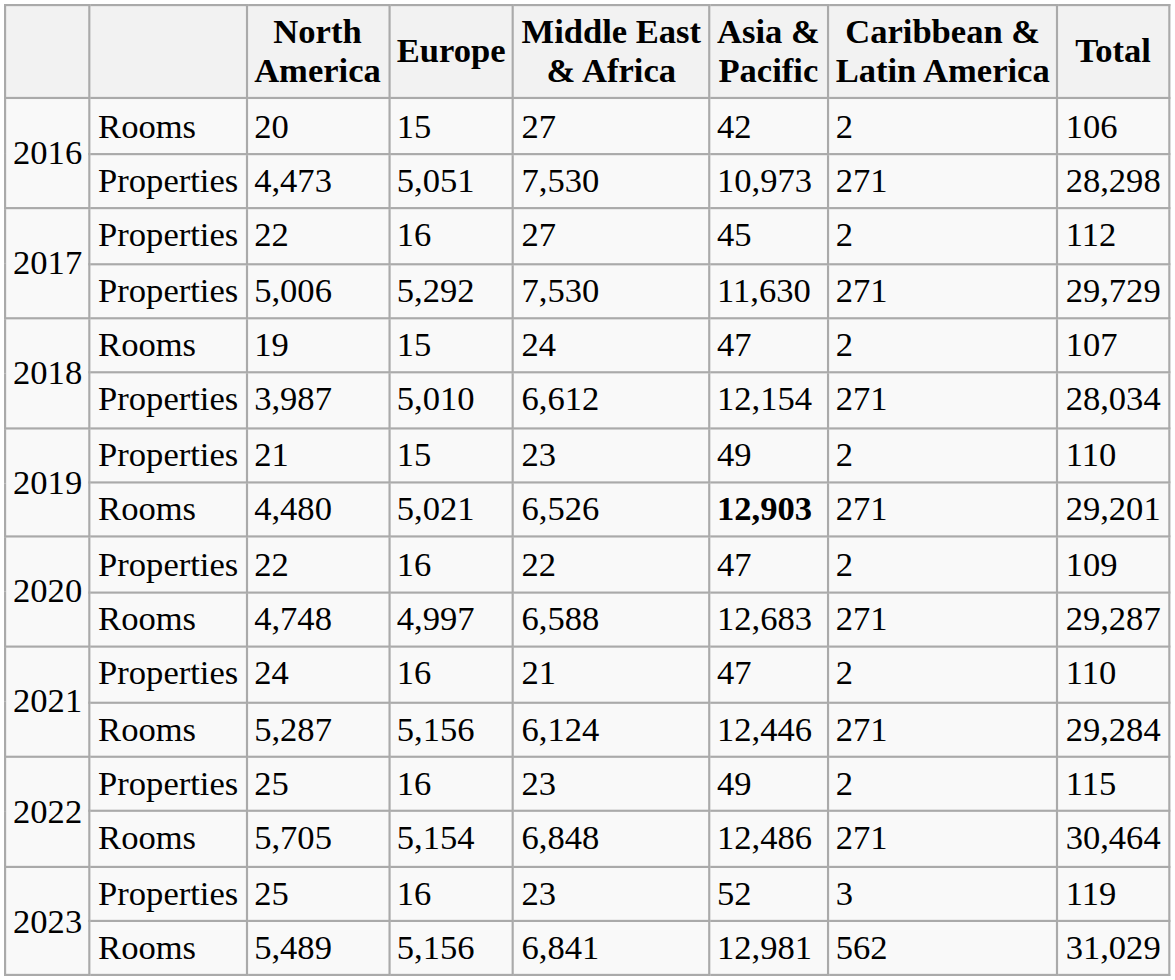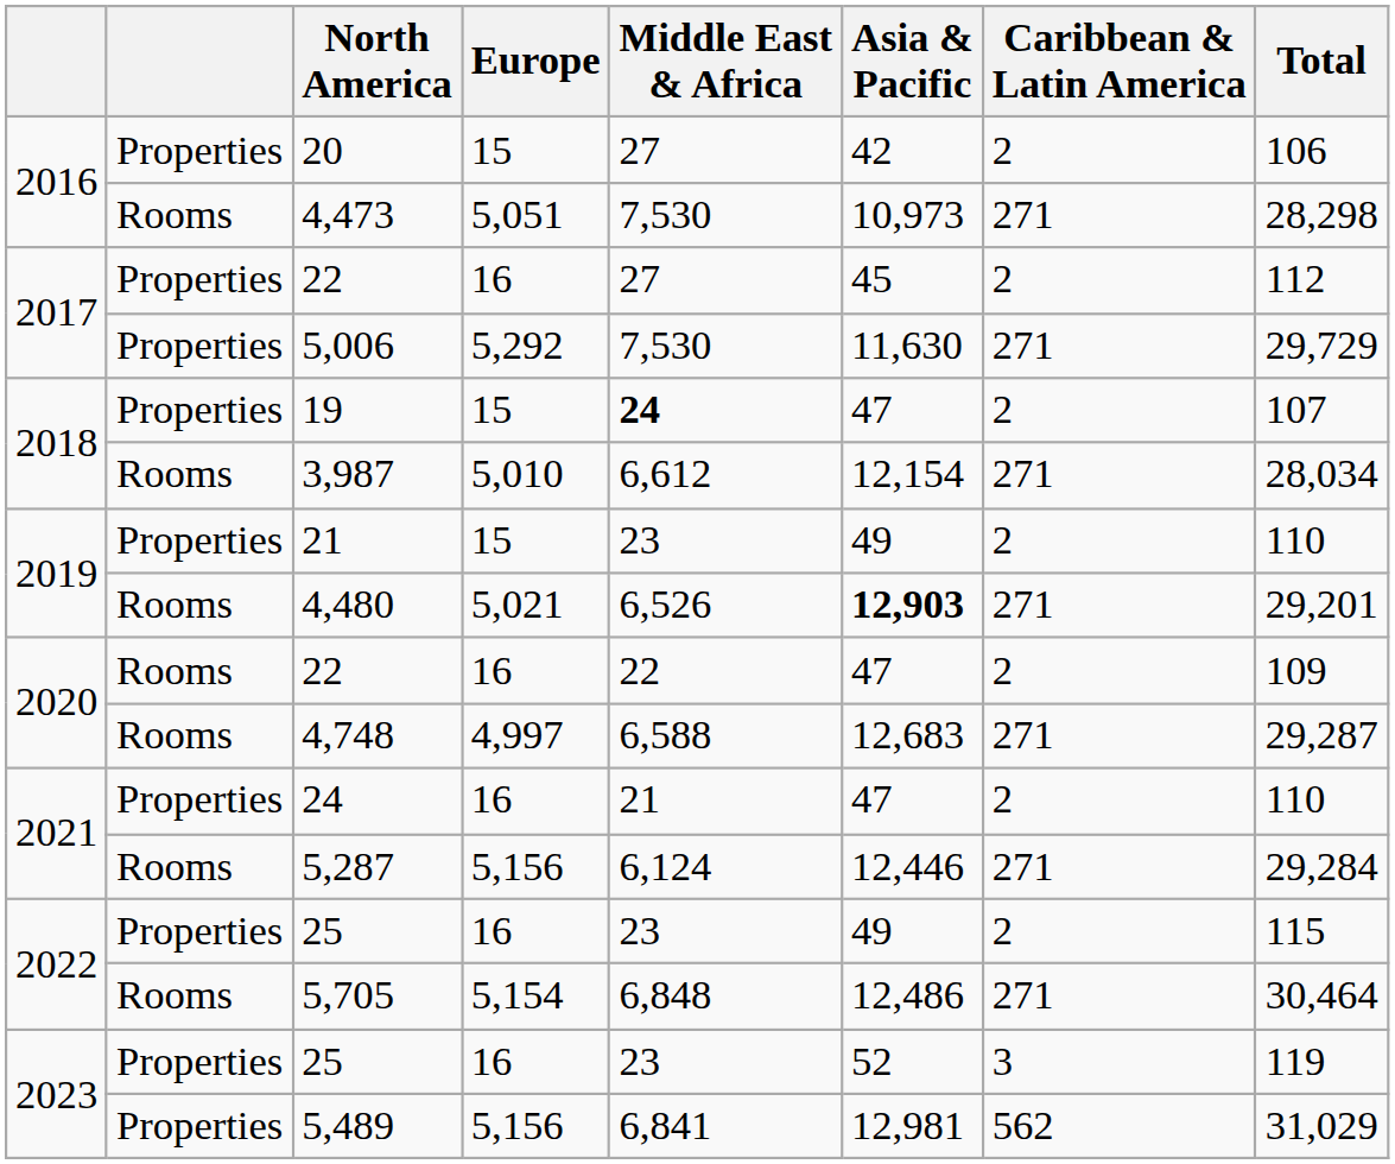 <table class="wikitable">
 <tr>
 <th class="unsortable"></th>
 <th></th>
 <th>North<br>America</th>
 <th>Europe</th>
 <th>Middle East<br>& Africa</th>
 <th>Asia &<br>Pacific</th>
 <th>Caribbean &<br>Latin America</th>
 <th>Total</th>
 </tr>
 <tr>
 <td rowspan=2>2016</td>
-<td>Rooms</td>
+<td>Properties</td>
 <td>20</td>
 <td>15</td>
 <td>27</td>
 <td>42</td>
 <td>2</td>
 <td>106</td>
 </tr>
 <tr>
-<td>Properties</td>
+<td>Rooms</td>
 <td>4,473</td>
 <td>5,051</td>
 <td>7,530</td>
 <td>10,973</td>
 <td>271</td>
 <td>28,298</td>
 </tr>
 <tr>
 <td rowspan=2>2017</td>
 <td>Properties</td>
 <td>22</td>
 <td>16</td>
 <td>27</td>
 <td>45</td>
 <td>2</td>
 <td>112</td>
 </tr>
 <tr>
 <td>Properties</td>
 <td>5,006</td>
 <td>5,292</td>
 <td>7,530</td>
 <td>11,630</td>
 <td>271</td>
 <td>29,729</td>
 </tr>
 <tr>
 <td rowspan=2>2018</td>
-<td>Rooms</td>
+<td>Properties</td>
 <td>19</td>
 <td>15</td>
-<td>24</td>
+<td><strong>24</strong></td>
 <td>47</td>
 <td>2</td>
 <td>107</td>
 </tr>
 <tr>
-<td>Properties</td>
+<td>Rooms</td>
 <td>3,987</td>
 <td>5,010</td>
 <td>6,612</td>
 <td>12,154</td>
 <td>271</td>
 <td>28,034</td>
 </tr>
 <tr>
 <td rowspan=2>2019</td>
 <td>Properties</td>
 <td>21</td>
 <td>15</td>
 <td>23</td>
 <td>49</td>
 <td>2</td>
 <td>110</td>
 </tr>
 <tr>
 <td>Rooms</td>
 <td>4,480</td>
 <td>5,021</td>
 <td>6,526</td>
 <td><strong>12,903</strong></td>
 <td>271</td>
 <td>29,201</td>
 </tr>
 <tr>
 <td rowspan=2>2020</td>
-<td>Properties</td>
+<td>Rooms</td>
 <td>22</td>
 <td>16</td>
 <td>22</td>
 <td>47</td>
 <td>2</td>
 <td>109</td>
 </tr>
 <tr>
 <td>Rooms</td>
 <td>4,748</td>
 <td>4,997</td>
 <td>6,588</td>
 <td>12,683</td>
 <td>271</td>
 <td>29,287</td>
 </tr>
 <tr>
 <td rowspan=2>2021</td>
 <td>Properties</td>
 <td>24</td>
 <td>16</td>
 <td>21</td>
 <td>47</td>
 <td>2</td>
 <td>110</td>
 </tr>
 <tr>
 <td>Rooms</td>
 <td>5,287</td>
 <td>5,156</td>
 <td>6,124</td>
 <td>12,446</td>
 <td>271</td>
 <td>29,284</td>
 </tr>
 <tr>
 <td rowspan=2>2022</td>
 <td>Properties</td>
 <td>25</td>
 <td>16</td>
 <td>23</td>
 <td>49</td>
 <td>2</td>
 <td>115</td>
 </tr>
 <tr>
 <td>Rooms</td>
 <td>5,705</td>
 <td>5,154</td>
 <td>6,848</td>
 <td>12,486</td>
 <td>271</td>
 <td>30,464</td>
 </tr>
 <tr>
 <td rowspan=2>2023</td>
 <td>Properties</td>
 <td>25</td>
 <td>16</td>
 <td>23</td>
 <td>52</td>
 <td>3</td>
 <td>119</td>
 </tr>
 <tr>
-<td>Rooms</td>
+<td>Properties</td>
 <td>5,489</td>
 <td>5,156</td>
 <td>6,841</td>
 <td>12,981</td>
 <td>562</td>
 <td>31,029</td>
 </tr>
 </table>
